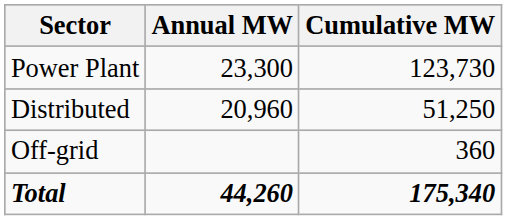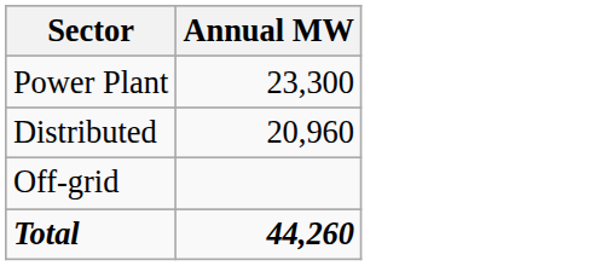 <table style="text-align: right" class="wikitable">
 <tr>
 <th>Sector</th>
 <th>Annual MW</th>
-<th>Cumulative MW</th>
 </tr>
 <tr>
 <td align="left">Power Plant</td>
 <td>23,300</td>
-<td>123,730</td>
 </tr>
 <tr>
 <td align="left">Distributed</td>
 <td>20,960</td>
-<td>51,250</td>
 </tr>
 <tr>
 <td align="left">Off-grid</td>
 <td></td>
-<td>360</td>
 </tr>
 <tr>
 <td align="left"><strong><em>Total</em></strong></td>
 <td><strong><em>44,260</em></strong></td>
-<td><strong><em>175,340</em></strong></td>
 </tr>
 </table>
